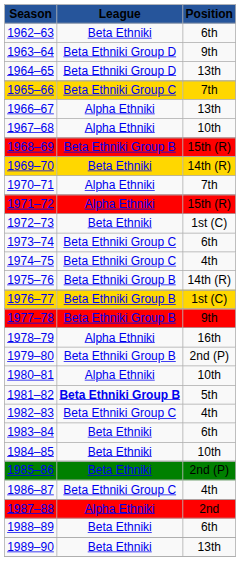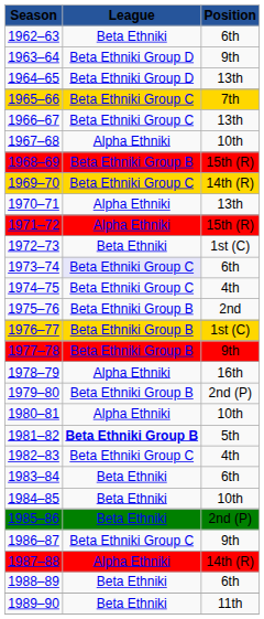 <table class="wikitable" style="text-align:center">
 <tr>
 <th style="background:#26559B;"><span>Season</span></th>
 <th style="background:#26559B;"><span>League</span></th>
 <th style="background:#26559B;"><span>Position</span></th>
 </tr>
 <tr>
 <td><a href='#'>1962–63</a></td>
 <td><a href='#'>Beta Ethniki</a></td>
 <td>6th</td>
 </tr>
 <tr>
 <td><a href='#'>1963–64</a></td>
 <td><a href='#'> Beta Ethniki Group D</a></td>
 <td>9th</td>
 </tr>
 <tr>
 <td><a href='#'>1964–65</a></td>
 <td><a href='#'> Beta Ethniki Group D</a></td>
 <td>13th</td>
 </tr>
 <tr>
 </tr>
 <tr style="background:Gold;">
 <td><a href='#'>1965–66</a></td>
 <td><a href='#'> Beta Ethniki Group C</a></td>
 <td>7th</td>
 </tr>
 <tr>
 <td><a href='#'>1966–67</a></td>
-<td><a href='#'>Alpha Ethniki</a></td>
+<td><a href='#'> Beta Ethniki Group C</a></td>
 <td>13th</td>
 </tr>
 <tr>
 <td><a href='#'>1967–68</a></td>
 <td><a href='#'>Alpha Ethniki</a></td>
 <td>10th</td>
 </tr>
 <tr>
 </tr>
 <tr style="background:Red;">
 <td><a href='#'>1968–69</a></td>
 <td><a href='#'> Beta Ethniki Group B</a></td>
 <td>15th (R)</td>
 </tr>
 <tr>
 </tr>
 <tr style="background:Gold;">
 <td><a href='#'>1969–70</a></td>
-<td><a href='#'>Beta Ethniki</a></td>
+<td><a href='#'> Beta Ethniki Group C</a></td>
 <td>14th (R)</td>
 </tr>
 <tr>
 <td><a href='#'>1970–71</a></td>
 <td><a href='#'>Alpha Ethniki</a></td>
-<td>7th</td>
+<td>13th</td>
 </tr>
 <tr>
 </tr>
 <tr style="background:Red;">
 <td><a href='#'>1971–72</a></td>
 <td><a href='#'>Alpha Ethniki</a></td>
 <td>15th (R)</td>
 </tr>
 <tr>
 <td><a href='#'>1972–73</a></td>
 <td><a href='#'>Beta Ethniki</a></td>
 <td>1st (C)</td>
 </tr>
 <tr>
 <td><a href='#'>1973–74</a></td>
-<td><a href='#'> Beta Ethniki Group C</a></td>
+<td style="background: lavender;"><a href='#'> Beta Ethniki Group C</a></td>
 <td>6th</td>
 </tr>
 <tr>
 <td><a href='#'>1974–75</a></td>
 <td><a href='#'> Beta Ethniki Group C</a></td>
 <td>4th</td>
 </tr>
 <tr>
 <td><a href='#'>1975–76</a></td>
 <td><a href='#'> Beta Ethniki Group B</a></td>
-<td>14th (R)</td>
+<td>2nd</td>
 </tr>
 <tr>
 </tr>
 <tr style="background:Gold;">
 <td><a href='#'>1976–77</a></td>
 <td><a href='#'> Beta Ethniki Group B</a></td>
 <td>1st (C)</td>
 </tr>
 <tr>
 </tr>
 <tr style="background:Red;">
 <td><a href='#'>1977–78</a></td>
 <td><a href='#'> Beta Ethniki Group B</a></td>
 <td>9th</td>
 </tr>
 <tr>
 <td><a href='#'>1978–79</a></td>
 <td><a href='#'>Alpha Ethniki</a></td>
 <td>16th</td>
 </tr>
 <tr>
 <td><a href='#'>1979–80</a></td>
 <td><a href='#'> Beta Ethniki Group B</a></td>
 <td>2nd (P)</td>
 </tr>
 <tr>
 <td><a href='#'>1980–81</a></td>
 <td><a href='#'>Alpha Ethniki</a></td>
 <td>10th</td>
 </tr>
 <tr>
 <td><a href='#'>1981–82</a></td>
 <td><strong><a href='#'> Beta Ethniki Group B</a></strong></td>
 <td>5th</td>
 </tr>
 <tr>
 <td><a href='#'>1982–83</a></td>
 <td><a href='#'> Beta Ethniki Group C</a></td>
 <td>4th</td>
 </tr>
 <tr>
 <td><a href='#'>1983–84</a></td>
 <td><a href='#'>Beta Ethniki</a></td>
 <td>6th</td>
 </tr>
 <tr>
 <td><a href='#'>1984–85</a></td>
 <td><a href='#'>Beta Ethniki</a></td>
 <td>10th</td>
 </tr>
 <tr>
 </tr>
 <tr style="background:Green;">
 <td><a href='#'>1985–86</a></td>
 <td><a href='#'>Beta Ethniki</a></td>
 <td>2nd (P)</td>
 </tr>
 <tr>
 <td><a href='#'>1986–87</a></td>
 <td><a href='#'> Beta Ethniki Group C</a></td>
-<td>4th</td>
+<td>9th</td>
 </tr>
 <tr>
 </tr>
 <tr style="background:Red;">
 <td><a href='#'>1987–88</a></td>
 <td><a href='#'>Alpha Ethniki</a></td>
-<td>2nd</td>
+<td>14th (R)</td>
 </tr>
 <tr>
 <td><a href='#'>1988–89</a></td>
 <td><a href='#'>Beta Ethniki</a></td>
 <td>6th</td>
 </tr>
 <tr>
 </tr>
 <tr>
 <td><a href='#'>1989–90</a></td>
 <td><a href='#'>Beta Ethniki</a></td>
-<td>13th</td>
+<td>11th</td>
 </tr>
 <tr>
 </tr>
 </table>
